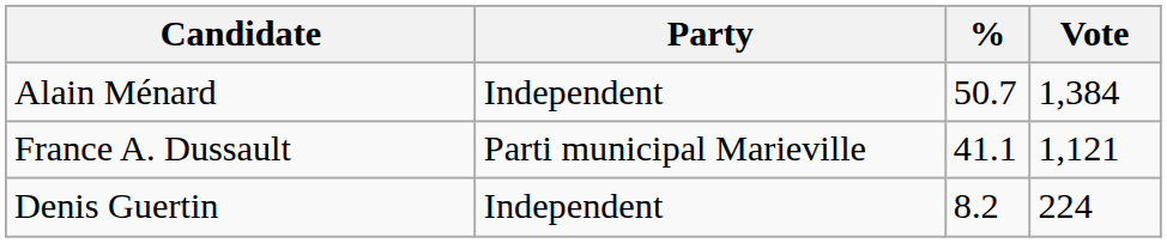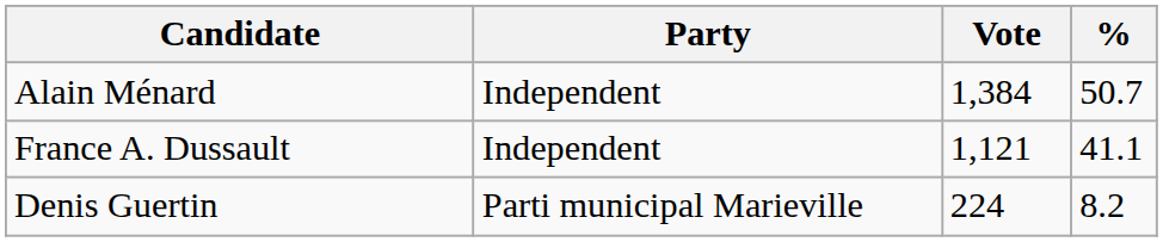 <table class="wikitable">
 <tr>
 <th bgcolor="#DDDDFF" width="200px">Candidate</th>
 <th bgcolor="#DDDDFF" width="200px">Party</th>
+<th bgcolor="#DDDDFF" width="50px">Vote</th>
 <th bgcolor="#DDDDFF" width="30px">%</th>
-<th bgcolor="#DDDDFF" width="50px">Vote</th>
 </tr>
 <tr>
 <td>Alain Ménard</td>
 <td>Independent</td>
+<td>1,384</td>
 <td>50.7</td>
-<td>1,384</td>
 </tr>
 <tr>
 <td>France A. Dussault</td>
-<td>Parti municipal Marieville</td>
+<td>Independent</td>
+<td>1,121</td>
 <td>41.1</td>
-<td>1,121</td>
 </tr>
 <tr>
 <td>Denis Guertin</td>
-<td>Independent</td>
+<td>Parti municipal Marieville</td>
+<td>224</td>
 <td>8.2</td>
-<td>224</td>
 </tr>
 </table>
